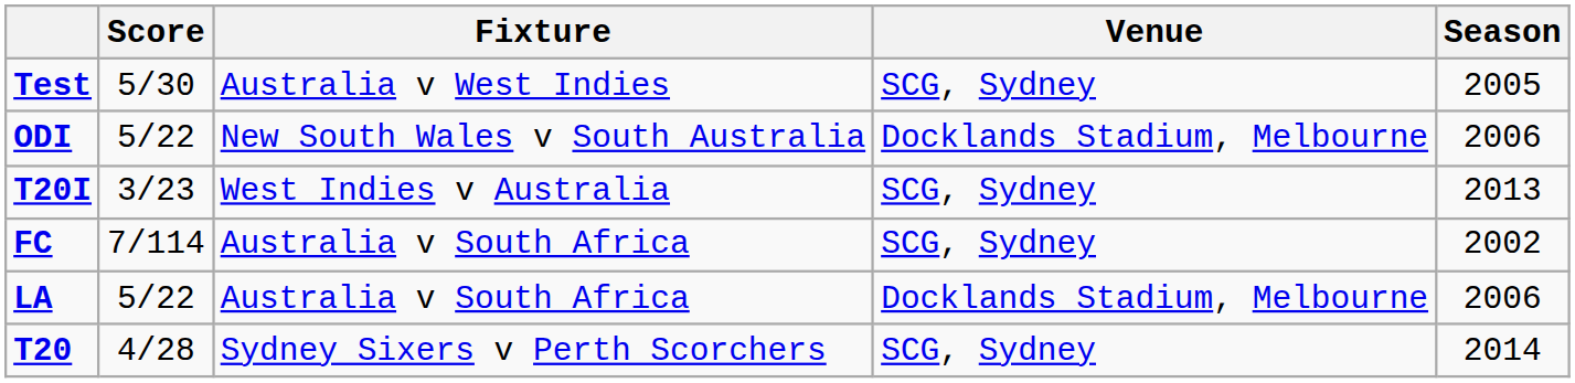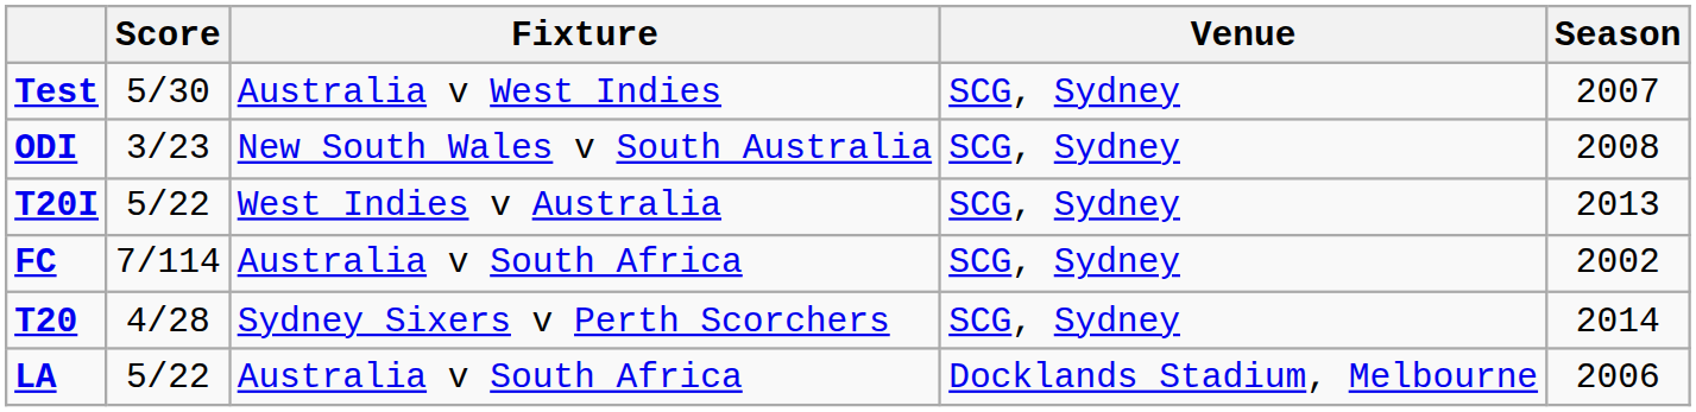 <table class="wikitable">
 <tr>
 <th></th>
 <th>Score</th>
 <th>Fixture</th>
 <th>Venue</th>
 <th>Season</th>
 </tr>
 <tr>
 <td><strong><a href='#'>Test</a></strong></td>
 <td style="text-align:center;">5/30</td>
 <td><a href='#'>Australia</a> v <a href='#'>West Indies</a></td>
 <td><a href='#'>SCG</a>, <a href='#'>Sydney</a></td>
-<td align="center">2005</td>
+<td align="center">2007</td>
 </tr>
 <tr>
 <td><strong><a href='#'>ODI</a></strong></td>
-<td style="text-align:center;">5/22</td>
+<td style="text-align:center;">3/23</td>
 <td><a href='#'>New South Wales</a> v <a href='#'>South Australia</a></td>
-<td><a href='#'>Docklands Stadium</a>, <a href='#'>Melbourne</a></td>
-<td align="center">2006</td>
+<td><a href='#'>SCG</a>, <a href='#'>Sydney</a></td>
+<td align="center">2008</td>
 </tr>
 <tr>
 <td><strong><a href='#'>T20I</a></strong></td>
-<td style="text-align:center;">3/23</td>
+<td style="text-align:center;">5/22</td>
 <td><a href='#'>West Indies</a> v <a href='#'>Australia</a></td>
 <td><a href='#'>SCG</a>, <a href='#'>Sydney</a></td>
 <td align="center">2013</td>
 </tr>
 <tr>
 <td><strong><a href='#'>FC</a></strong></td>
 <td style="text-align:center;">7/114</td>
 <td><a href='#'>Australia</a> v <a href='#'>South Africa</a></td>
 <td><a href='#'>SCG</a>, <a href='#'>Sydney</a></td>
 <td align="center">2002</td>
 </tr>
 <tr>
+<td><strong><a href='#'>T20</a></strong></td>
+<td style="text-align:center;">4/28</td>
+<td><a href='#'>Sydney Sixers</a> v <a href='#'>Perth Scorchers</a></td>
+<td><a href='#'>SCG</a>, <a href='#'>Sydney</a></td>
+<td align="center">2014</td>
+</tr>
+<tr>
 <td><strong><a href='#'>LA</a></strong></td>
 <td style="text-align:center;">5/22</td>
 <td><a href='#'>Australia</a> v <a href='#'>South Africa</a></td>
 <td><a href='#'>Docklands Stadium</a>, <a href='#'>Melbourne</a></td>
 <td align="center">2006</td>
 </tr>
-<tr>
-<td><strong><a href='#'>T20</a></strong></td>
-<td style="text-align:center;">4/28</td>
-<td><a href='#'>Sydney Sixers</a> v <a href='#'>Perth Scorchers</a></td>
-<td><a href='#'>SCG</a>, <a href='#'>Sydney</a></td>
-<td align="center">2014</td>
-</tr>
 </table>
